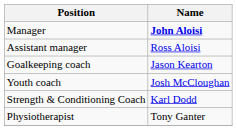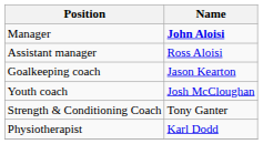 <table class="wikitable">
 <tr>
 <th>Position</th>
 <th>Name</th>
 </tr>
 <tr>
 <td>Manager</td>
 <td><strong> <a href='#'>John Aloisi</a></strong></td>
 </tr>
 <tr>
 <td>Assistant manager</td>
 <td> <a href='#'>Ross Aloisi</a></td>
 </tr>
 <tr>
 <td>Goalkeeping coach</td>
 <td> <a href='#'>Jason Kearton</a></td>
 </tr>
 <tr>
 <td>Youth coach</td>
 <td> <a href='#'>Josh McCloughan</a></td>
 </tr>
 <tr>
 <td>Strength & Conditioning Coach</td>
-<td> <a href='#'>Karl Dodd</a></td>
+<td> Tony Ganter</td>
 </tr>
 <tr>
 <td>Physiotherapist</td>
-<td> Tony Ganter</td>
+<td> <a href='#'>Karl Dodd</a></td>
 </tr>
 <tr>
 </tr>
 </table>
